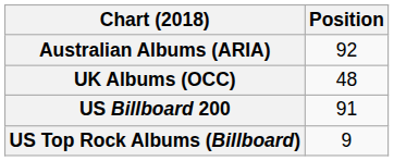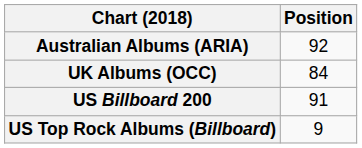 <table class="wikitable sortable plainrowheaders" style="text-align:center">
 <tr>
 <th>Chart (2018)</th>
 <th>Position</th>
 </tr>
 <tr>
 <th scope="row">Australian Albums (ARIA)</th>
 <td>92</td>
 </tr>
 <tr>
 <th scope="row">UK Albums (OCC)</th>
-<td>48</td>
+<td>84</td>
 </tr>
 <tr>
 <th scope="row">US <em>Billboard</em> 200</th>
 <td>91</td>
 </tr>
 <tr>
 <th scope="row">US Top Rock Albums (<em>Billboard</em>)</th>
 <td>9</td>
 </tr>
 </table>
